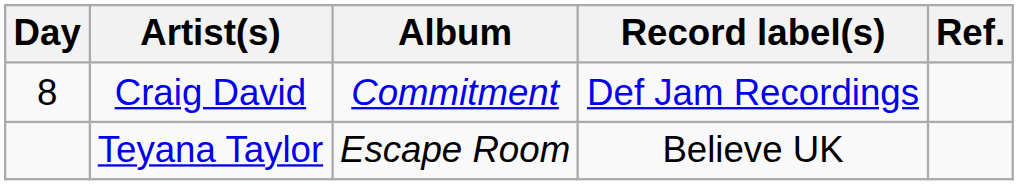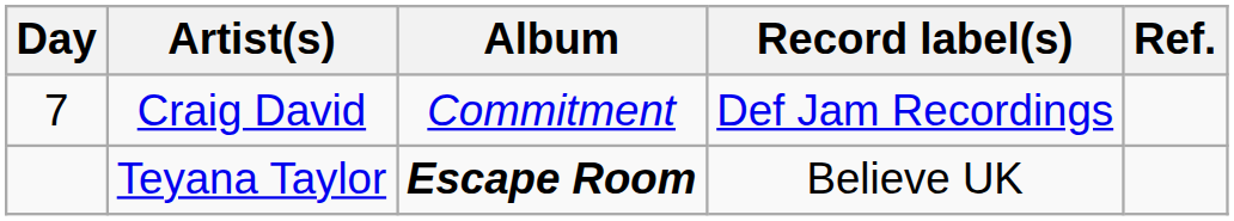 <table class="wikitable" style="text-align:center;">
 <tr>
 <th scope="col">Day</th>
 <th scope="col">Artist(s)</th>
 <th scope="col">Album</th>
 <th scope="col">Record label(s)</th>
 <th scope="col">Ref.</th>
 </tr>
 <tr>
-<td>8</td>
+<td>7</td>
 <td><a href='#'>Craig David</a></td>
 <td><em><a href='#'>Commitment</a></em></td>
 <td><a href='#'>Def Jam Recordings</a></td>
 <td></td>
 </tr>
 <tr>
 <td></td>
 <td><a href='#'>Teyana Taylor</a></td>
-<td><em>Escape Room</em></td>
+<td><strong><em>Escape Room</em></strong></td>
 <td>Believe UK</td>
 <td></td>
 </tr>
 </table>
